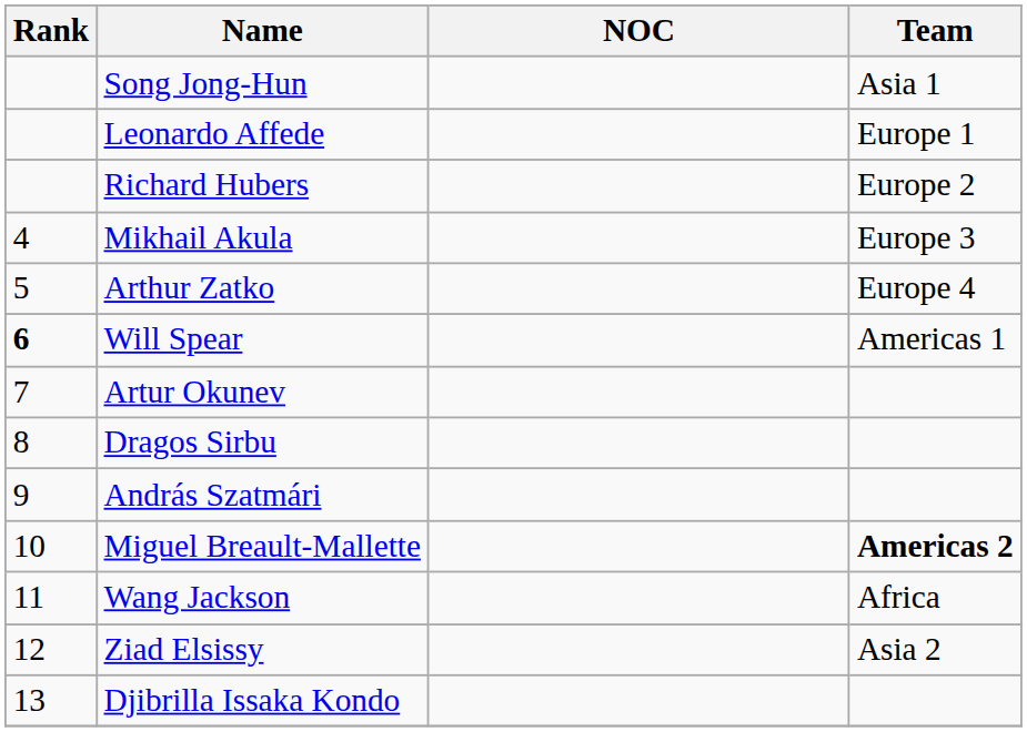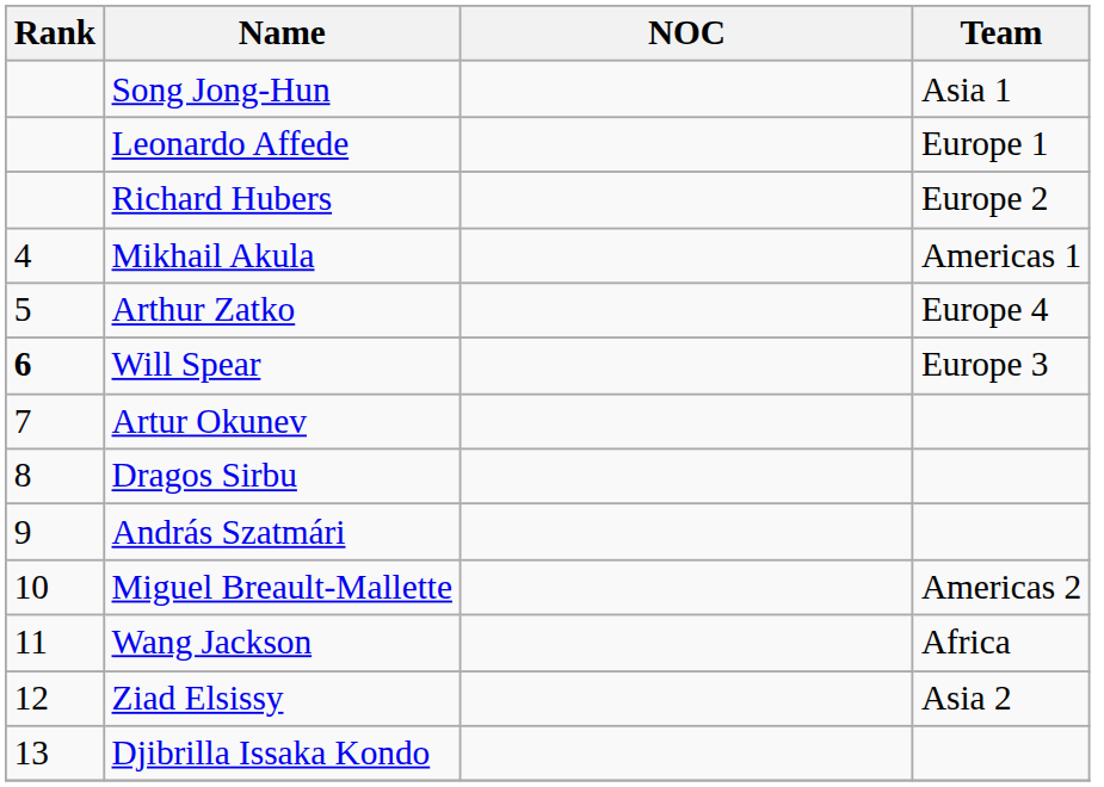 <table class = "wikitable">
 <tr>
 <th>Rank</th>
 <th>Name</th>
 <th width=200>NOC</th>
 <th>Team</th>
 </tr>
 <tr>
 <td></td>
 <td><a href='#'>Song Jong-Hun</a></td>
 <td></td>
 <td>Asia 1</td>
 </tr>
 <tr>
 <td></td>
 <td><a href='#'>Leonardo Affede</a></td>
 <td></td>
 <td>Europe 1</td>
 </tr>
 <tr>
 <td></td>
 <td><a href='#'>Richard Hubers</a></td>
 <td></td>
 <td>Europe 2</td>
 </tr>
 <tr>
 <td>4</td>
 <td><a href='#'>Mikhail Akula</a></td>
 <td></td>
-<td>Europe 3</td>
+<td>Americas 1</td>
 </tr>
 <tr>
 <td>5</td>
 <td><a href='#'>Arthur Zatko</a></td>
 <td></td>
 <td>Europe 4</td>
 </tr>
 <tr>
 <td><strong>6</strong></td>
 <td><a href='#'>Will Spear</a></td>
 <td></td>
-<td>Americas 1</td>
+<td>Europe 3</td>
 </tr>
 <tr>
 <td>7</td>
 <td><a href='#'>Artur Okunev</a></td>
 <td></td>
 <td></td>
 </tr>
 <tr>
 <td>8</td>
 <td><a href='#'>Dragos Sirbu</a></td>
 <td></td>
 <td></td>
 </tr>
 <tr>
 <td>9</td>
 <td><a href='#'>András Szatmári</a></td>
 <td></td>
 <td></td>
 </tr>
 <tr>
 <td>10</td>
 <td><a href='#'>Miguel Breault-Mallette</a></td>
 <td></td>
-<td><strong>Americas 2</strong></td>
+<td>Americas 2</td>
 </tr>
 <tr>
 <td>11</td>
 <td><a href='#'>Wang Jackson</a></td>
 <td></td>
 <td>Africa</td>
 </tr>
 <tr>
 <td>12</td>
 <td><a href='#'>Ziad Elsissy</a></td>
 <td></td>
 <td>Asia 2</td>
 </tr>
 <tr>
 <td>13</td>
 <td><a href='#'>Djibrilla Issaka Kondo</a></td>
 <td></td>
 <td></td>
 </tr>
 <tr>
 </tr>
 </table>
